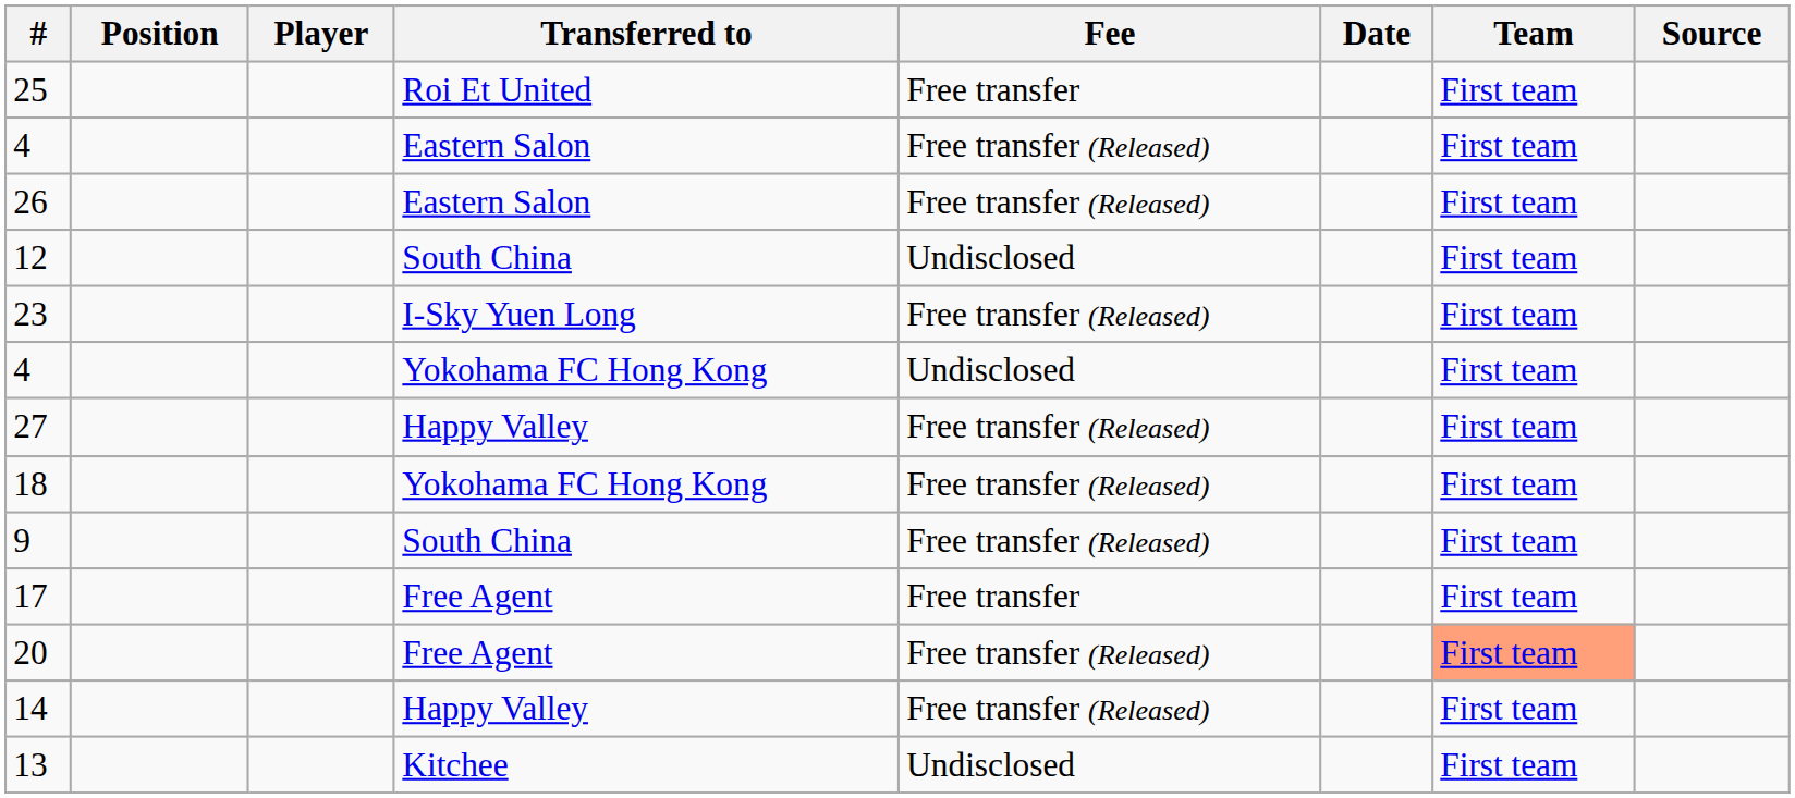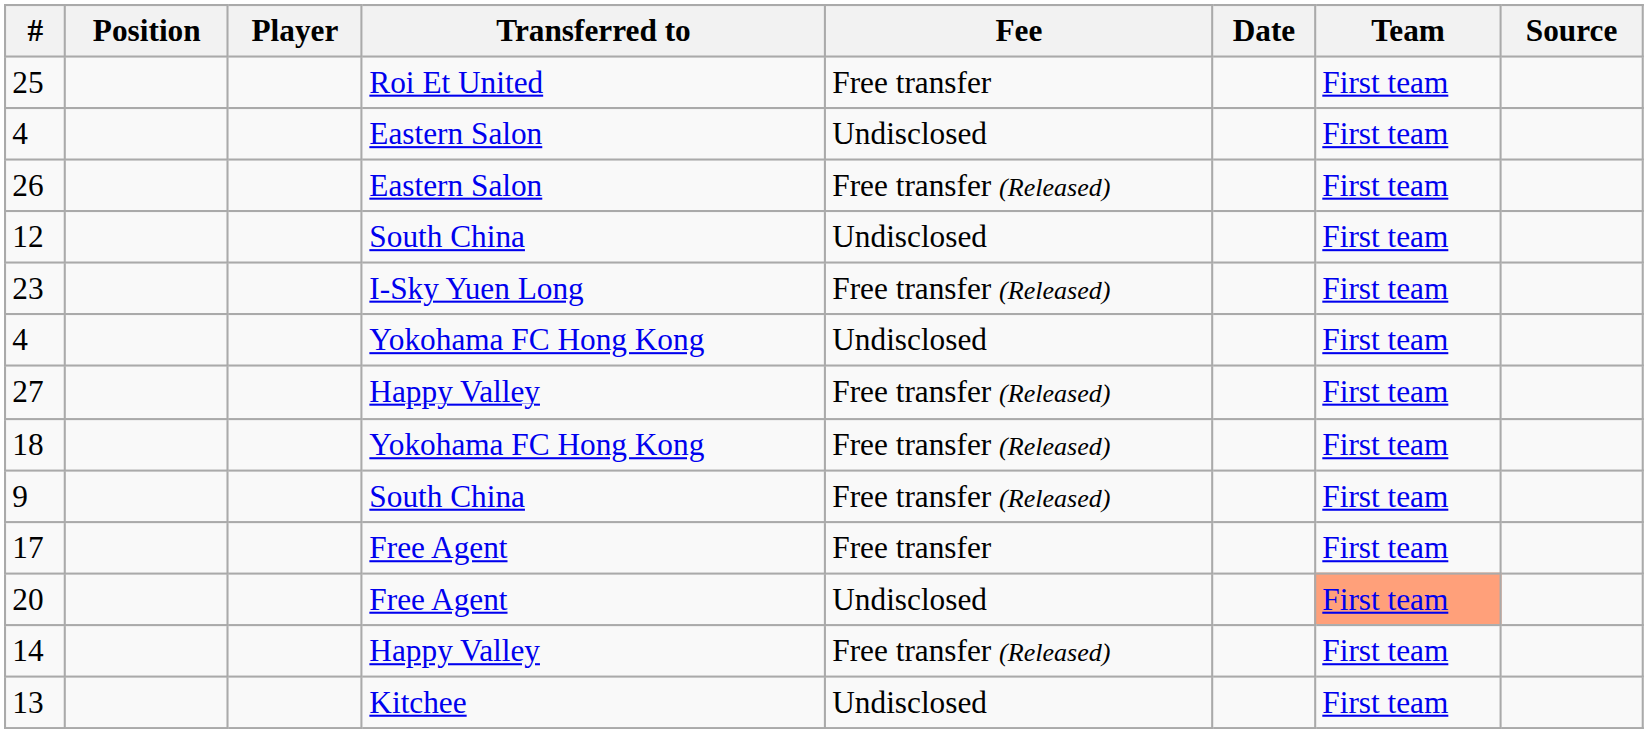 <table class="wikitable sortable" style="width:90%; text-align:center; font-size:95%; text-align:left;">
 <tr>
 <th><strong>#</strong></th>
 <th><strong>Position </strong></th>
 <th><strong>Player </strong></th>
 <th><strong>Transferred to</strong></th>
 <th><strong>Fee </strong></th>
 <th><strong>Date </strong></th>
 <th><strong>Team</strong></th>
 <th><strong>Source</strong></th>
 </tr>
 <tr>
 <td>25</td>
 <td></td>
 <td></td>
 <td> <a href='#'>Roi Et United</a></td>
 <td>Free transfer</td>
 <td></td>
 <td><a href='#'>First team</a></td>
 <td></td>
 </tr>
 <tr>
 <td>4</td>
 <td></td>
 <td></td>
 <td> <a href='#'>Eastern Salon</a></td>
-<td>Free transfer <small><em>(Released)</em></small></td>
+<td>Undisclosed</td>
 <td></td>
 <td><a href='#'>First team</a></td>
 <td></td>
 </tr>
 <tr>
 <td>26</td>
 <td></td>
 <td></td>
 <td> <a href='#'>Eastern Salon</a></td>
 <td>Free transfer <small><em>(Released)</em></small></td>
 <td></td>
 <td><a href='#'>First team</a></td>
 <td></td>
 </tr>
 <tr>
 <td>12</td>
 <td></td>
 <td></td>
 <td> <a href='#'>South China</a></td>
 <td>Undisclosed</td>
 <td></td>
 <td><a href='#'>First team</a></td>
 <td></td>
 </tr>
 <tr>
 <td>23</td>
 <td></td>
 <td></td>
 <td> <a href='#'>I-Sky Yuen Long</a></td>
 <td>Free transfer <small><em>(Released)</em></small></td>
 <td></td>
 <td><a href='#'>First team</a></td>
 <td></td>
 </tr>
 <tr>
 <td>4</td>
 <td></td>
 <td></td>
 <td> <a href='#'>Yokohama FC Hong Kong</a></td>
 <td>Undisclosed</td>
 <td></td>
 <td><a href='#'>First team</a></td>
 <td></td>
 </tr>
 <tr>
 <td>27</td>
 <td></td>
 <td></td>
 <td> <a href='#'>Happy Valley</a></td>
 <td>Free transfer <small><em>(Released)</em></small></td>
 <td></td>
 <td><a href='#'>First team</a></td>
 <td></td>
 </tr>
 <tr>
 <td>18</td>
 <td></td>
 <td></td>
 <td> <a href='#'>Yokohama FC Hong Kong</a></td>
 <td>Free transfer <small><em>(Released)</em></small></td>
 <td></td>
 <td><a href='#'>First team</a></td>
 <td></td>
 </tr>
 <tr>
 <td>9</td>
 <td></td>
 <td></td>
 <td> <a href='#'>South China</a></td>
 <td>Free transfer <small><em>(Released)</em></small></td>
 <td></td>
 <td><a href='#'>First team</a></td>
 <td></td>
 </tr>
 <tr>
 <td>17</td>
 <td></td>
 <td></td>
 <td><a href='#'>Free Agent</a></td>
 <td>Free transfer</td>
 <td></td>
 <td><a href='#'>First team</a></td>
 <td></td>
 </tr>
 <tr>
 <td>20</td>
 <td></td>
 <td></td>
 <td><a href='#'>Free Agent</a></td>
-<td>Free transfer <small><em>(Released)</em></small></td>
+<td>Undisclosed</td>
 <td></td>
 <td style="background: lightsalmon;"><a href='#'>First team</a></td>
 <td></td>
 </tr>
 <tr>
 <td>14</td>
 <td></td>
 <td></td>
 <td> <a href='#'>Happy Valley</a></td>
 <td>Free transfer <small><em>(Released)</em></small></td>
 <td></td>
 <td><a href='#'>First team</a></td>
 <td></td>
 </tr>
 <tr>
 <td>13</td>
 <td></td>
 <td></td>
 <td> <a href='#'>Kitchee</a></td>
 <td>Undisclosed</td>
 <td></td>
 <td><a href='#'>First team</a></td>
 <td></td>
 </tr>
 </table>
